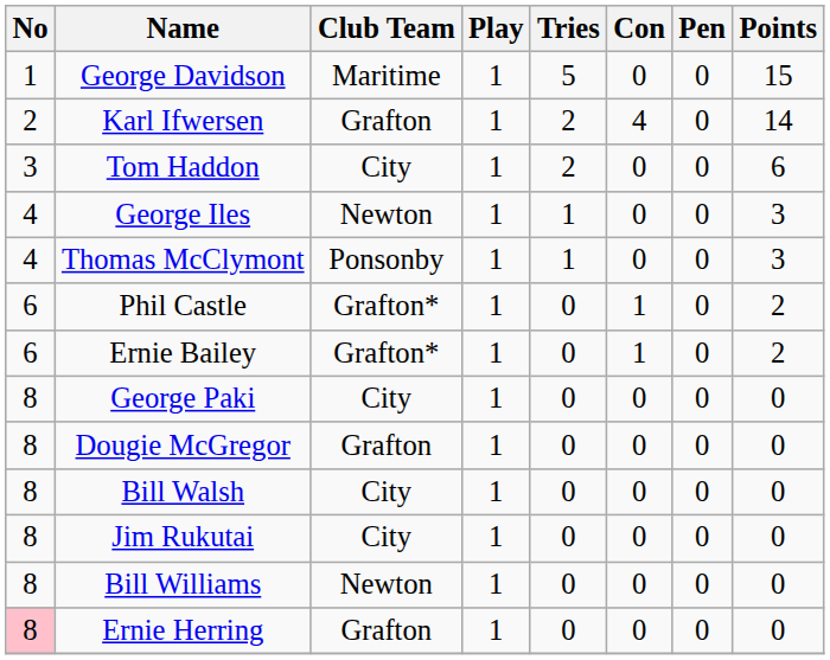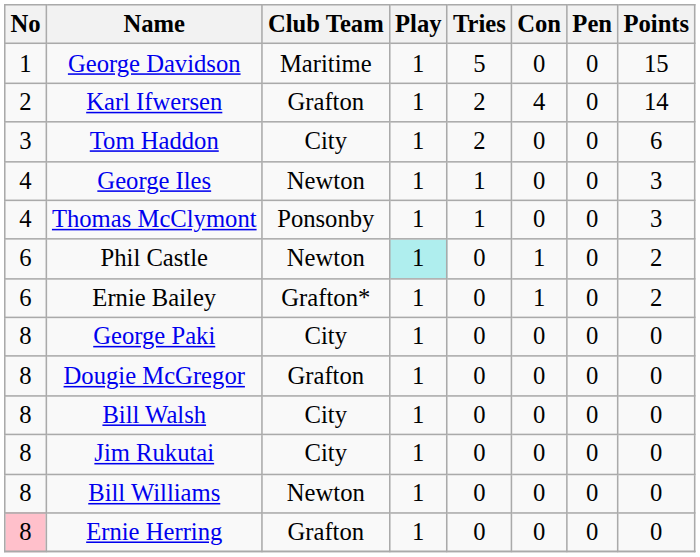 <table class="wikitable sortable" style="text-align: center;">
 <tr>
 <th>No</th>
 <th>Name</th>
 <th>Club Team</th>
 <th>Play</th>
 <th>Tries</th>
 <th>Con</th>
 <th>Pen</th>
 <th>Points</th>
 </tr>
 <tr>
 <td>1</td>
 <td><a href='#'>George Davidson</a></td>
 <td>Maritime</td>
 <td>1</td>
 <td>5</td>
 <td>0</td>
 <td>0</td>
 <td>15</td>
 </tr>
 <tr>
 <td>2</td>
 <td><a href='#'>Karl Ifwersen</a></td>
 <td>Grafton</td>
 <td>1</td>
 <td>2</td>
 <td>4</td>
 <td>0</td>
 <td>14</td>
 </tr>
 <tr>
 <td>3</td>
 <td><a href='#'>Tom Haddon</a></td>
 <td>City</td>
 <td>1</td>
 <td>2</td>
 <td>0</td>
 <td>0</td>
 <td>6</td>
 </tr>
 <tr>
 <td>4</td>
 <td><a href='#'>George Iles</a></td>
 <td>Newton</td>
 <td>1</td>
 <td>1</td>
 <td>0</td>
 <td>0</td>
 <td>3</td>
 </tr>
 <tr>
 <td>4</td>
 <td><a href='#'>Thomas McClymont</a></td>
 <td>Ponsonby</td>
 <td>1</td>
 <td>1</td>
 <td>0</td>
 <td>0</td>
 <td>3</td>
 </tr>
 <tr>
 <td>6</td>
 <td>Phil Castle</td>
-<td>Grafton*</td>
-<td>1</td>
+<td>Newton</td>
+<td style="background: paleturquoise;">1</td>
 <td>0</td>
 <td>1</td>
 <td>0</td>
 <td>2</td>
 </tr>
 <tr>
 <td>6</td>
 <td>Ernie Bailey</td>
 <td>Grafton*</td>
 <td>1</td>
 <td>0</td>
 <td>1</td>
 <td>0</td>
 <td>2</td>
 </tr>
 <tr>
 <td>8</td>
 <td><a href='#'>George Paki</a></td>
 <td>City</td>
 <td>1</td>
 <td>0</td>
 <td>0</td>
 <td>0</td>
 <td>0</td>
 </tr>
 <tr>
 <td>8</td>
 <td><a href='#'>Dougie McGregor</a></td>
 <td>Grafton</td>
 <td>1</td>
 <td>0</td>
 <td>0</td>
 <td>0</td>
 <td>0</td>
 </tr>
 <tr>
 <td>8</td>
 <td><a href='#'>Bill Walsh</a></td>
 <td>City</td>
 <td>1</td>
 <td>0</td>
 <td>0</td>
 <td>0</td>
 <td>0</td>
 </tr>
 <tr>
 <td>8</td>
 <td><a href='#'>Jim Rukutai</a></td>
 <td>City</td>
 <td>1</td>
 <td>0</td>
 <td>0</td>
 <td>0</td>
 <td>0</td>
 </tr>
 <tr>
 <td>8</td>
 <td><a href='#'>Bill Williams</a></td>
 <td>Newton</td>
 <td>1</td>
 <td>0</td>
 <td>0</td>
 <td>0</td>
 <td>0</td>
 </tr>
 <tr>
 <td style="background: pink;">8</td>
 <td><a href='#'>Ernie Herring</a></td>
 <td>Grafton</td>
 <td>1</td>
 <td>0</td>
 <td>0</td>
 <td>0</td>
 <td>0</td>
 </tr>
 <tr>
 </tr>
 </table>
